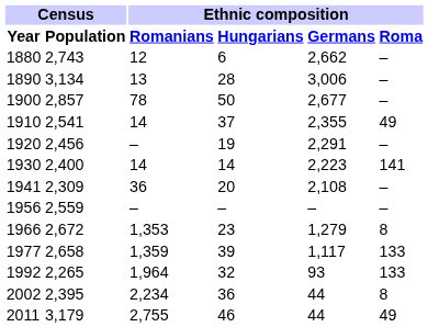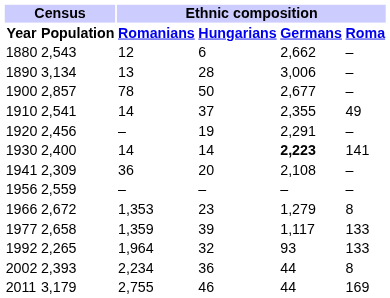 <table class="toccolours">
 <tr>
 <th align="center" colspan="2" style="background:#ccccff;">Census</th>
 <th align="center" colspan="4" style="background:#ccccff;">Ethnic composition</th>
 </tr>
 <tr>
 <th>Year</th>
 <th>Population</th>
 <th><a href='#'>Romanians</a></th>
 <th><a href='#'>Hungarians</a></th>
 <th><a href='#'>Germans</a></th>
 <th><a href='#'>Roma</a></th>
 </tr>
 <tr>
 <td>1880</td>
-<td>2,743</td>
+<td>2,543</td>
 <td>12</td>
 <td>6</td>
 <td>2,662</td>
 <td>–</td>
 </tr>
 <tr>
 <td>1890</td>
 <td>3,134</td>
 <td>13</td>
 <td>28</td>
 <td>3,006</td>
 <td>–</td>
 </tr>
 <tr>
 <td>1900</td>
 <td>2,857</td>
 <td>78</td>
 <td>50</td>
 <td>2,677</td>
 <td>–</td>
 </tr>
 <tr>
 <td>1910</td>
 <td>2,541</td>
 <td>14</td>
 <td>37</td>
 <td>2,355</td>
 <td>49</td>
 </tr>
 <tr>
 <td>1920</td>
 <td>2,456</td>
 <td>–</td>
 <td>19</td>
 <td>2,291</td>
 <td>–</td>
 </tr>
 <tr>
 <td>1930</td>
 <td>2,400</td>
 <td>14</td>
 <td>14</td>
-<td>2,223</td>
+<td><strong>2,223</strong></td>
 <td>141</td>
 </tr>
 <tr>
 <td>1941</td>
 <td>2,309</td>
 <td>36</td>
 <td>20</td>
 <td>2,108</td>
 <td>–</td>
 </tr>
 <tr>
 <td>1956</td>
 <td>2,559</td>
 <td>–</td>
 <td>–</td>
 <td>–</td>
 <td>–</td>
 </tr>
 <tr>
 <td>1966</td>
 <td>2,672</td>
 <td>1,353</td>
 <td>23</td>
 <td>1,279</td>
 <td>8</td>
 </tr>
 <tr>
 <td>1977</td>
 <td>2,658</td>
 <td>1,359</td>
 <td>39</td>
 <td>1,117</td>
 <td>133</td>
 </tr>
 <tr>
 <td>1992</td>
 <td>2,265</td>
 <td>1,964</td>
 <td>32</td>
 <td>93</td>
 <td>133</td>
 </tr>
 <tr>
 <td>2002</td>
-<td>2,395</td>
+<td>2,393</td>
 <td>2,234</td>
 <td>36</td>
 <td>44</td>
 <td>8</td>
 </tr>
 <tr>
 <td>2011</td>
 <td>3,179</td>
 <td>2,755</td>
 <td>46</td>
 <td>44</td>
-<td>49</td>
+<td>169</td>
 </tr>
 </table>
